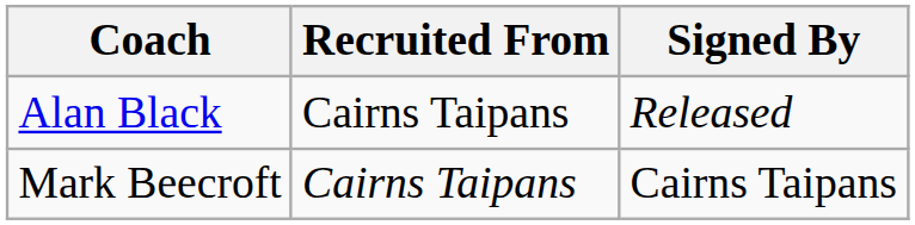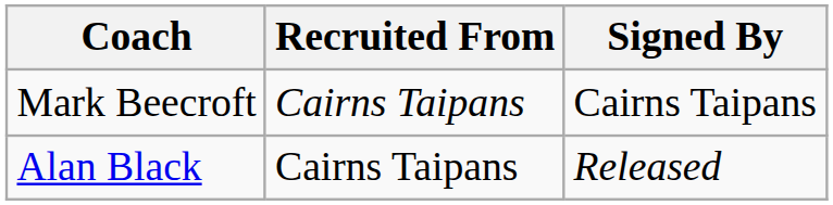 <table style="margin:auto;"  class="wikitable">
 <tr>
 <th>Coach</th>
 <th>Recruited From</th>
 <th>Signed By</th>
 </tr>
 <tr>
+<td>Mark Beecroft</td>
+<td><em>Cairns Taipans</em></td>
+<td>Cairns Taipans</td>
+</tr>
+<tr>
 <td><a href='#'>Alan Black</a></td>
 <td>Cairns Taipans</td>
 <td><em>Released</em></td>
 </tr>
-<tr>
-<td>Mark Beecroft</td>
-<td><em>Cairns Taipans</em></td>
-<td>Cairns Taipans</td>
-</tr>
 </table>
